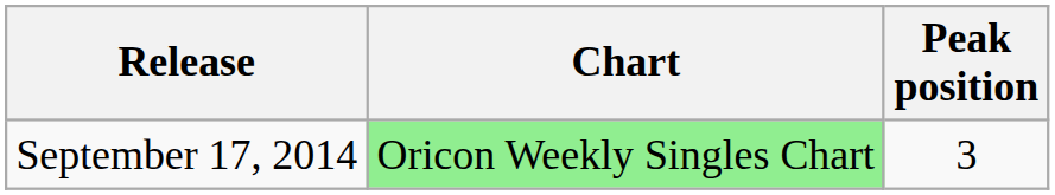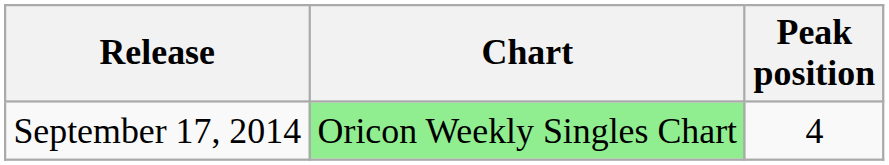 <table class="wikitable">
 <tr>
 <th>Release</th>
 <th>Chart</th>
 <th>Peak<br>position</th>
 </tr>
 <tr>
 <td>September 17, 2014</td>
 <td style="background: lightgreen;">Oricon Weekly Singles Chart</td>
-<td align="center">3</td>
+<td align="center">4</td>
 </tr>
 </table>
